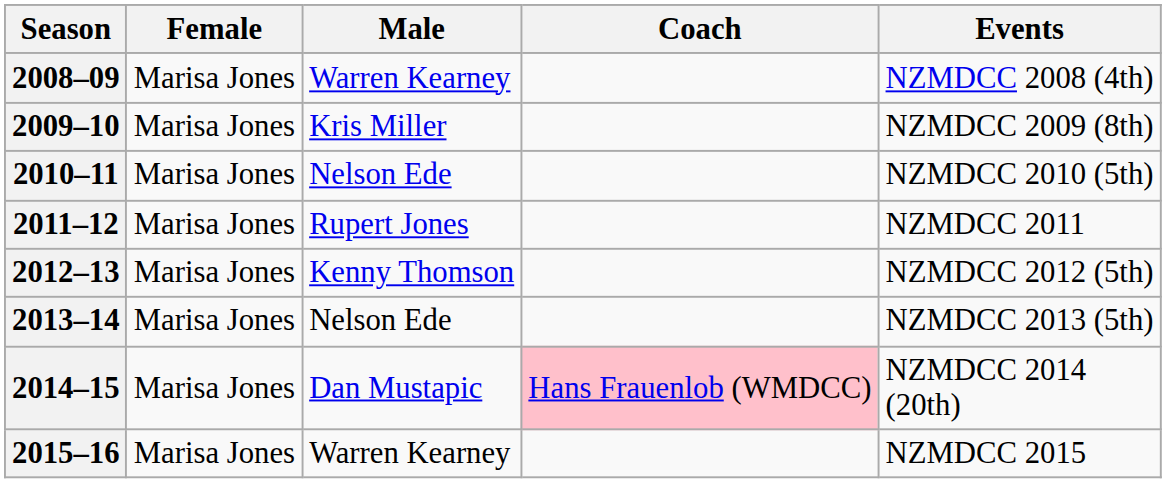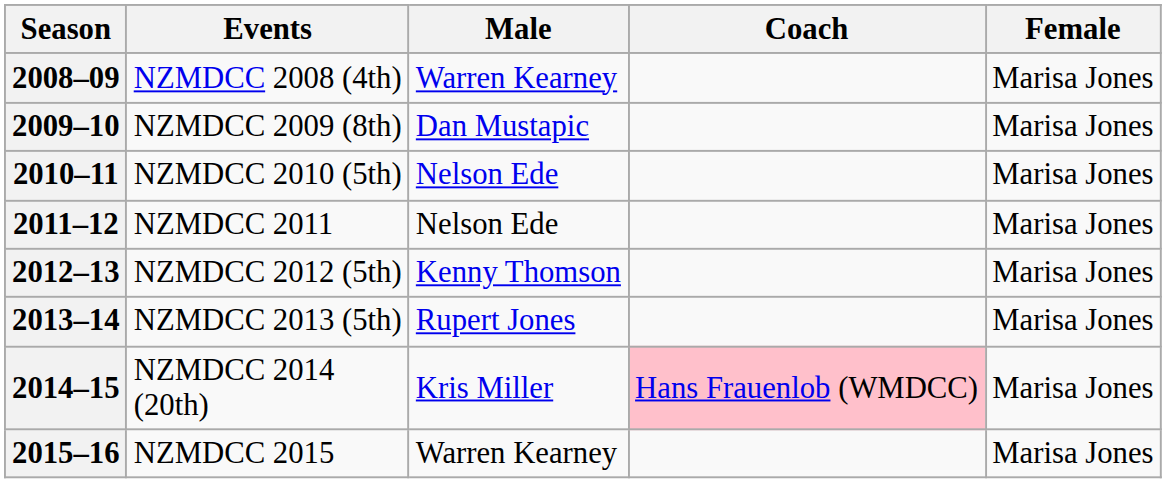 <table class="wikitable">
 <tr>
 <th scope="col">Season</th>
-<th scope="col">Female</th>
+<th scope="col">Events</th>
 <th scope="col">Male</th>
 <th scope="col">Coach</th>
-<th scope="col">Events</th>
+<th scope="col">Female</th>
 </tr>
 <tr>
 <th scope="row">2008–09</th>
-<td>Marisa Jones</td>
+<td><a href='#'>NZMDCC</a> 2008 (4th)</td>
 <td><a href='#'>Warren Kearney</a></td>
 <td></td>
-<td><a href='#'>NZMDCC</a> 2008 (4th)</td>
+<td>Marisa Jones</td>
 </tr>
 <tr>
 <th scope="row">2009–10</th>
+<td>NZMDCC 2009 (8th)</td>
+<td><a href='#'>Dan Mustapic</a></td>
+<td></td>
 <td>Marisa Jones</td>
-<td><a href='#'>Kris Miller</a></td>
-<td></td>
-<td>NZMDCC 2009 (8th)</td>
 </tr>
 <tr>
 <th scope="row">2010–11</th>
-<td>Marisa Jones</td>
+<td>NZMDCC 2010 (5th)</td>
 <td><a href='#'>Nelson Ede</a></td>
 <td></td>
-<td>NZMDCC 2010 (5th)</td>
+<td>Marisa Jones</td>
 </tr>
 <tr>
 <th scope="row">2011–12</th>
+<td>NZMDCC 2011 </td>
+<td>Nelson Ede</td>
+<td></td>
 <td>Marisa Jones</td>
-<td><a href='#'>Rupert Jones</a></td>
-<td></td>
-<td>NZMDCC 2011 </td>
 </tr>
 <tr>
 <th scope="row">2012–13</th>
-<td>Marisa Jones</td>
+<td>NZMDCC 2012 (5th)</td>
 <td><a href='#'>Kenny Thomson</a></td>
 <td></td>
-<td>NZMDCC 2012 (5th)</td>
+<td>Marisa Jones</td>
 </tr>
 <tr>
 <th scope="row">2013–14</th>
+<td>NZMDCC 2013 (5th)</td>
+<td><a href='#'>Rupert Jones</a></td>
+<td></td>
 <td>Marisa Jones</td>
-<td>Nelson Ede</td>
-<td></td>
-<td>NZMDCC 2013 (5th)</td>
 </tr>
 <tr>
 <th scope="row">2014–15</th>
+<td>NZMDCC 2014 <br> (20th)</td>
+<td><a href='#'>Kris Miller</a></td>
+<td style="background: pink;"><a href='#'>Hans Frauenlob</a> (WMDCC)</td>
 <td>Marisa Jones</td>
-<td><a href='#'>Dan Mustapic</a></td>
-<td style="background: pink;"><a href='#'>Hans Frauenlob</a> (WMDCC)</td>
-<td>NZMDCC 2014 <br> (20th)</td>
 </tr>
 <tr>
 <th scope="row">2015–16</th>
-<td>Marisa Jones</td>
+<td>NZMDCC 2015 </td>
 <td>Warren Kearney</td>
 <td></td>
-<td>NZMDCC 2015 </td>
+<td>Marisa Jones</td>
 </tr>
 </table>
